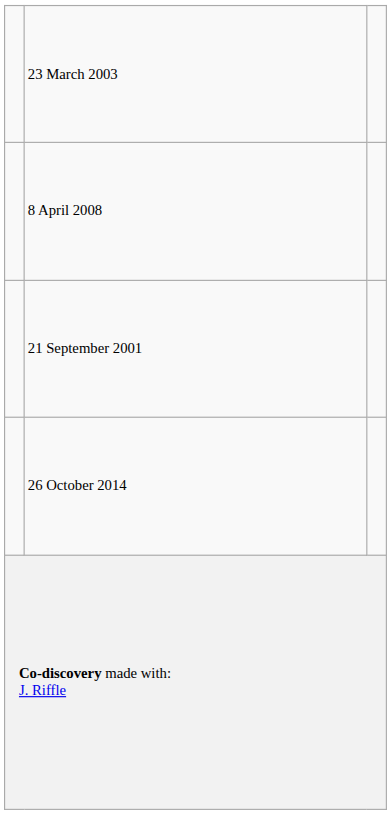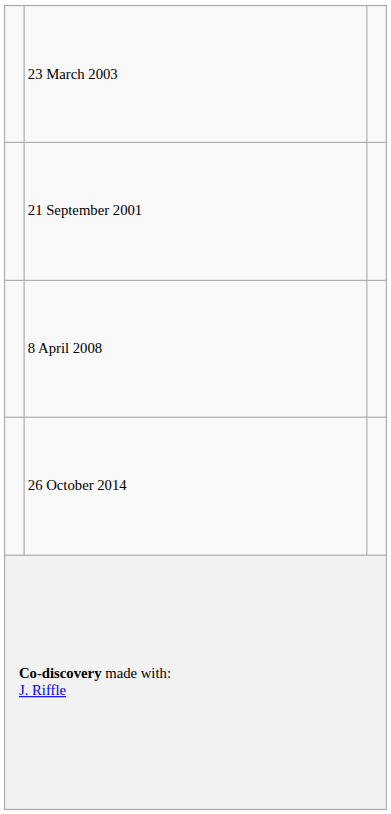 <table class="wikitable" style="font-size: 80%; float: left; width: 26em; margin-right: 1em; height: 700px">
 <tr>
 <td></td>
 <td>23 March 2003</td>
 <td></td>
 </tr>
 <tr>
 <td></td>
-<td>8 April 2008</td>
+<td>21 September 2001</td>
 <td></td>
 </tr>
 <tr>
 <td></td>
-<td>21 September 2001</td>
+<td>8 April 2008</td>
 <td></td>
 </tr>
 <tr>
 <td></td>
 <td>26 October 2014</td>
 <td></td>
 </tr>
 <tr>
 <th colspan=3 style="font-weight: normal; text-align: left; padding: 4px 12px;"><strong>Co-discovery</strong> made with:<br> <a href='#'>J. Riffle</a></th>
 </tr>
 </table>
